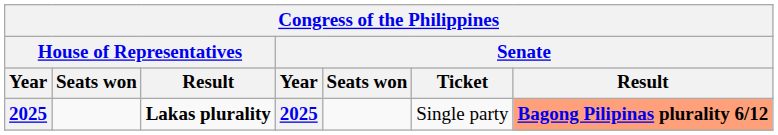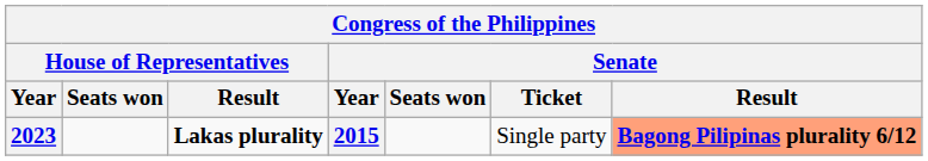 <table class="wikitable" style="text-align:center; font-size:90%">
 <tr>
 <th colspan="7"><a href='#'>Congress of the Philippines</a></th>
 </tr>
 <tr>
 <th colspan="3"><a href='#'>House of Representatives</a></th>
 <th colspan="4"><a href='#'>Senate</a></th>
 </tr>
 <tr>
 <th>Year</th>
 <th>Seats won</th>
 <th>Result</th>
 <th>Year</th>
 <th>Seats won</th>
 <th>Ticket</th>
 <th>Result</th>
 </tr>
 <tr>
-<th><a href='#'>2025</a></th>
+<th><a href='#'>2023</a></th>
 <td></td>
 <td align=center><strong>Lakas plurality</strong></td>
-<th><a href='#'>2025</a></th>
+<th><a href='#'>2015</a></th>
 <td></td>
 <td>Single party</td>
 <td align=center style="background: lightsalmon;"><strong><a href='#'>Bagong Pilipinas</a> plurality 6/12</strong></td>
 </tr>
 </table>
